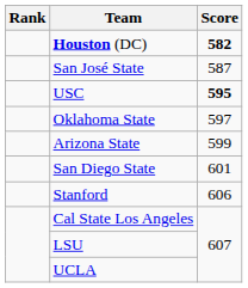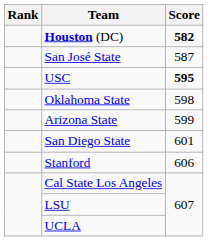 <table class="wikitable sortable" style="text-align:center">
 <tr>
 <th dat-sort-type=number>Rank</th>
 <th>Team</th>
 <th>Score</th>
 </tr>
 <tr>
 <td></td>
 <td align=left><strong><a href='#'>Houston</a></strong> (DC)</td>
 <td><strong>582</strong></td>
 </tr>
 <tr>
 <td></td>
 <td align=left><a href='#'>San José State</a></td>
 <td>587</td>
 </tr>
 <tr>
 <td></td>
 <td align=left><a href='#'>USC</a></td>
 <td><strong>595</strong></td>
 </tr>
 <tr>
 <td></td>
 <td align=left><a href='#'>Oklahoma State</a></td>
-<td>597</td>
+<td>598</td>
 </tr>
 <tr>
 <td></td>
 <td align=left><a href='#'>Arizona State</a></td>
 <td>599</td>
 </tr>
 <tr>
 <td></td>
 <td align=left><a href='#'>San Diego State</a></td>
 <td>601</td>
 </tr>
 <tr>
 <td></td>
 <td align=left><a href='#'>Stanford</a></td>
 <td>606</td>
 </tr>
 <tr>
 <td rowspan=3></td>
 <td align=left><a href='#'>Cal State Los Angeles</a></td>
 <td rowspan=3>607</td>
 </tr>
 <tr>
 <td align=left><a href='#'>LSU</a></td>
 </tr>
 <tr>
 <td align=left><a href='#'>UCLA</a></td>
 </tr>
 </table>
